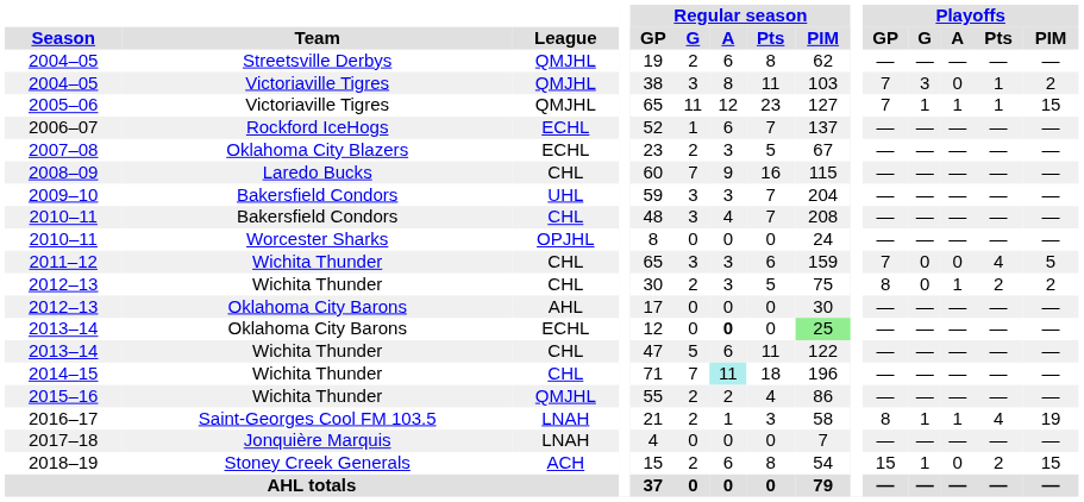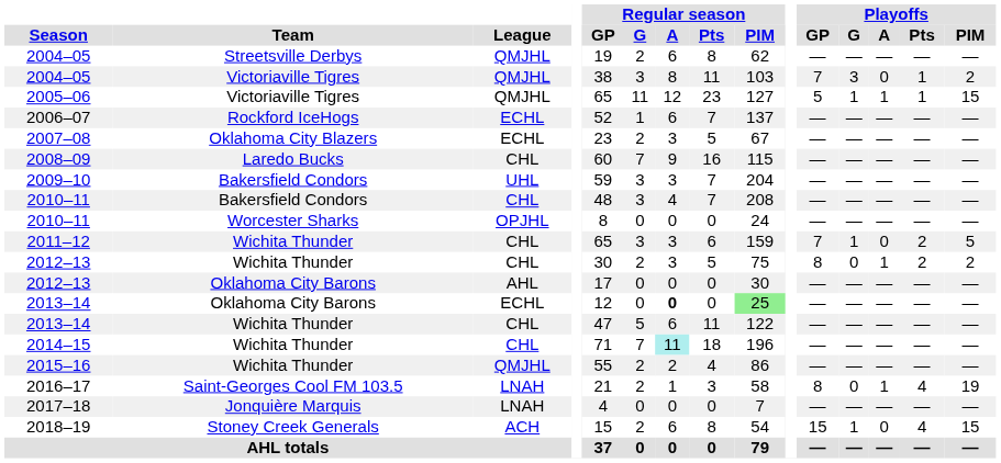 <table border="0" cellpadding="1" cellspacing="0" style="text-align:center; width:60em;">
 <tr style="background:#e0e0e0;">
 <th colspan="3" bgcolor="#ffffff"> </th>
 <th rowspan="99" bgcolor="#ffffff"> </th>
 <th colspan="5"><a href='#'>Regular season</a></th>
 <th rowspan="99" bgcolor="#ffffff"> </th>
 <th colspan="5"><a href='#'>Playoffs</a></th>
 </tr>
 <tr style="background:#e0e0e0;">
 <th><a href='#'>Season</a></th>
 <th>Team</th>
 <th>League</th>
 <th>GP</th>
 <th><a href='#'>G</a></th>
 <th><a href='#'>A</a></th>
 <th><a href='#'>Pts</a></th>
 <th><a href='#'>PIM</a></th>
 <th>GP</th>
 <th>G</th>
 <th>A</th>
 <th>Pts</th>
 <th>PIM</th>
 </tr>
 <tr>
 <td><a href='#'>2004–05</a></td>
 <td><a href='#'>Streetsville Derbys</a></td>
 <td><a href='#'>QMJHL</a></td>
 <td>19</td>
 <td>2</td>
 <td>6</td>
 <td>8</td>
 <td>62</td>
 <td>—</td>
 <td>—</td>
 <td>—</td>
 <td>—</td>
 <td>—</td>
 </tr>
 <tr bgcolor="#f0f0f0">
 <td><a href='#'>2004–05</a></td>
 <td><a href='#'>Victoriaville Tigres</a></td>
 <td><a href='#'>QMJHL</a></td>
 <td>38</td>
 <td>3</td>
 <td>8</td>
 <td>11</td>
 <td>103</td>
 <td>7</td>
 <td>3</td>
 <td>0</td>
 <td>1</td>
 <td>2</td>
 </tr>
 <tr>
 <td><a href='#'>2005–06</a></td>
 <td>Victoriaville Tigres</td>
 <td>QMJHL</td>
 <td>65</td>
 <td>11</td>
 <td>12</td>
 <td>23</td>
 <td>127</td>
-<td>7</td>
+<td>5</td>
 <td>1</td>
 <td>1</td>
 <td>1</td>
 <td>15</td>
 </tr>
 <tr bgcolor="#f0f0f0">
 <td>2006–07</td>
 <td><a href='#'>Rockford IceHogs</a></td>
 <td><a href='#'>ECHL</a></td>
 <td>52</td>
 <td>1</td>
 <td>6</td>
 <td>7</td>
 <td>137</td>
 <td>—</td>
 <td>—</td>
 <td>—</td>
 <td>—</td>
 <td>—</td>
 </tr>
 <tr>
 <td><a href='#'>2007–08</a></td>
 <td><a href='#'>Oklahoma City Blazers</a></td>
 <td>ECHL</td>
 <td>23</td>
 <td>2</td>
 <td>3</td>
 <td>5</td>
 <td>67</td>
 <td>—</td>
 <td>—</td>
 <td>—</td>
 <td>—</td>
 <td>—</td>
 </tr>
 <tr bgcolor="#f0f0f0">
 <td><a href='#'>2008–09</a></td>
 <td><a href='#'>Laredo Bucks</a></td>
 <td>CHL</td>
 <td>60</td>
 <td>7</td>
 <td>9</td>
 <td>16</td>
 <td>115</td>
 <td>—</td>
 <td>—</td>
 <td>—</td>
 <td>—</td>
 <td>—</td>
 </tr>
 <tr>
 <td><a href='#'>2009–10</a></td>
 <td><a href='#'>Bakersfield Condors</a></td>
 <td><a href='#'>UHL</a></td>
 <td>59</td>
 <td>3</td>
 <td>3</td>
 <td>7</td>
 <td>204</td>
 <td>—</td>
 <td>—</td>
 <td>—</td>
 <td>—</td>
 <td>—</td>
 </tr>
 <tr bgcolor="#f0f0f0">
 <td><a href='#'>2010–11</a></td>
 <td>Bakersfield Condors</td>
 <td><a href='#'>CHL</a></td>
 <td>48</td>
 <td>3</td>
 <td>4</td>
 <td>7</td>
 <td>208</td>
 <td>—</td>
 <td>—</td>
 <td>—</td>
 <td>—</td>
 <td>—</td>
 </tr>
 <tr>
 <td><a href='#'>2010–11</a></td>
 <td><a href='#'>Worcester Sharks</a></td>
 <td><a href='#'>OPJHL</a></td>
 <td>8</td>
 <td>0</td>
 <td>0</td>
 <td>0</td>
 <td>24</td>
 <td>—</td>
 <td>—</td>
 <td>—</td>
 <td>—</td>
 <td>—</td>
 </tr>
 <tr bgcolor="#f0f0f0">
 <td><a href='#'>2011–12</a></td>
 <td><a href='#'>Wichita Thunder</a></td>
 <td>CHL</td>
 <td>65</td>
 <td>3</td>
 <td>3</td>
 <td>6</td>
 <td>159</td>
 <td>7</td>
+<td>1</td>
 <td>0</td>
-<td>0</td>
-<td>4</td>
+<td>2</td>
 <td>5</td>
 </tr>
 <tr>
 <td><a href='#'>2012–13</a></td>
 <td>Wichita Thunder</td>
 <td>CHL</td>
 <td>30</td>
 <td>2</td>
 <td>3</td>
 <td>5</td>
 <td>75</td>
 <td>8</td>
 <td>0</td>
 <td>1</td>
 <td>2</td>
 <td>2</td>
 </tr>
 <tr bgcolor="#f0f0f0">
 <td><a href='#'>2012–13</a></td>
 <td><a href='#'>Oklahoma City Barons</a></td>
 <td>AHL</td>
 <td>17</td>
 <td>0</td>
 <td>0</td>
 <td>0</td>
 <td>30</td>
 <td>—</td>
 <td>—</td>
 <td>—</td>
 <td>—</td>
 <td>—</td>
 </tr>
 <tr>
 <td><a href='#'>2013–14</a></td>
 <td>Oklahoma City Barons</td>
 <td>ECHL</td>
 <td>12</td>
 <td>0</td>
 <td><strong>0</strong></td>
 <td>0</td>
 <td style="background: lightgreen;">25</td>
 <td>—</td>
 <td>—</td>
 <td>—</td>
 <td>—</td>
 <td>—</td>
 </tr>
 <tr bgcolor="#f0f0f0">
 <td><a href='#'>2013–14</a></td>
 <td>Wichita Thunder</td>
 <td>CHL</td>
 <td>47</td>
 <td>5</td>
 <td>6</td>
 <td>11</td>
 <td>122</td>
 <td>—</td>
 <td>—</td>
 <td>—</td>
 <td>—</td>
 <td>—</td>
 </tr>
 <tr>
 <td><a href='#'>2014–15</a></td>
 <td>Wichita Thunder</td>
 <td><a href='#'>CHL</a></td>
 <td>71</td>
 <td>7</td>
 <td style="background: paleturquoise;">11</td>
 <td>18</td>
 <td>196</td>
 <td>—</td>
 <td>—</td>
 <td>—</td>
 <td>—</td>
 <td>—</td>
 </tr>
 <tr bgcolor="#f0f0f0">
 <td><a href='#'>2015–16</a></td>
 <td>Wichita Thunder</td>
 <td><a href='#'>QMJHL</a></td>
 <td>55</td>
 <td>2</td>
 <td>2</td>
 <td>4</td>
 <td>86</td>
 <td>—</td>
 <td>—</td>
 <td>—</td>
 <td>—</td>
 <td>—</td>
 </tr>
 <tr>
 <td>2016–17</td>
 <td><a href='#'>Saint-Georges Cool FM 103.5</a></td>
 <td><a href='#'>LNAH</a></td>
 <td>21</td>
 <td>2</td>
 <td>1</td>
 <td>3</td>
 <td>58</td>
 <td>8</td>
-<td>1</td>
+<td>0</td>
 <td>1</td>
 <td>4</td>
 <td>19</td>
 </tr>
 <tr bgcolor="#f0f0f0">
 <td>2017–18</td>
 <td><a href='#'>Jonquière Marquis</a></td>
 <td>LNAH</td>
 <td>4</td>
 <td>0</td>
 <td>0</td>
 <td>0</td>
 <td>7</td>
 <td>—</td>
 <td>—</td>
 <td>—</td>
 <td>—</td>
 <td>—</td>
 </tr>
 <tr>
 <td>2018–19</td>
 <td><a href='#'>Stoney Creek Generals</a></td>
 <td><a href='#'>ACH</a></td>
 <td>15</td>
 <td>2</td>
 <td>6</td>
 <td>8</td>
 <td>54</td>
 <td>15</td>
 <td>1</td>
 <td>0</td>
-<td>2</td>
+<td>4</td>
 <td>15</td>
 </tr>
 <tr bgcolor="#e0e0e0">
 <th colspan="3">AHL totals</th>
 <th>37</th>
 <th>0</th>
 <th>0</th>
 <th>0</th>
 <th>79</th>
 <th>—</th>
 <th>—</th>
 <th>—</th>
 <th>—</th>
 <th>—</th>
 </tr>
 </table>
